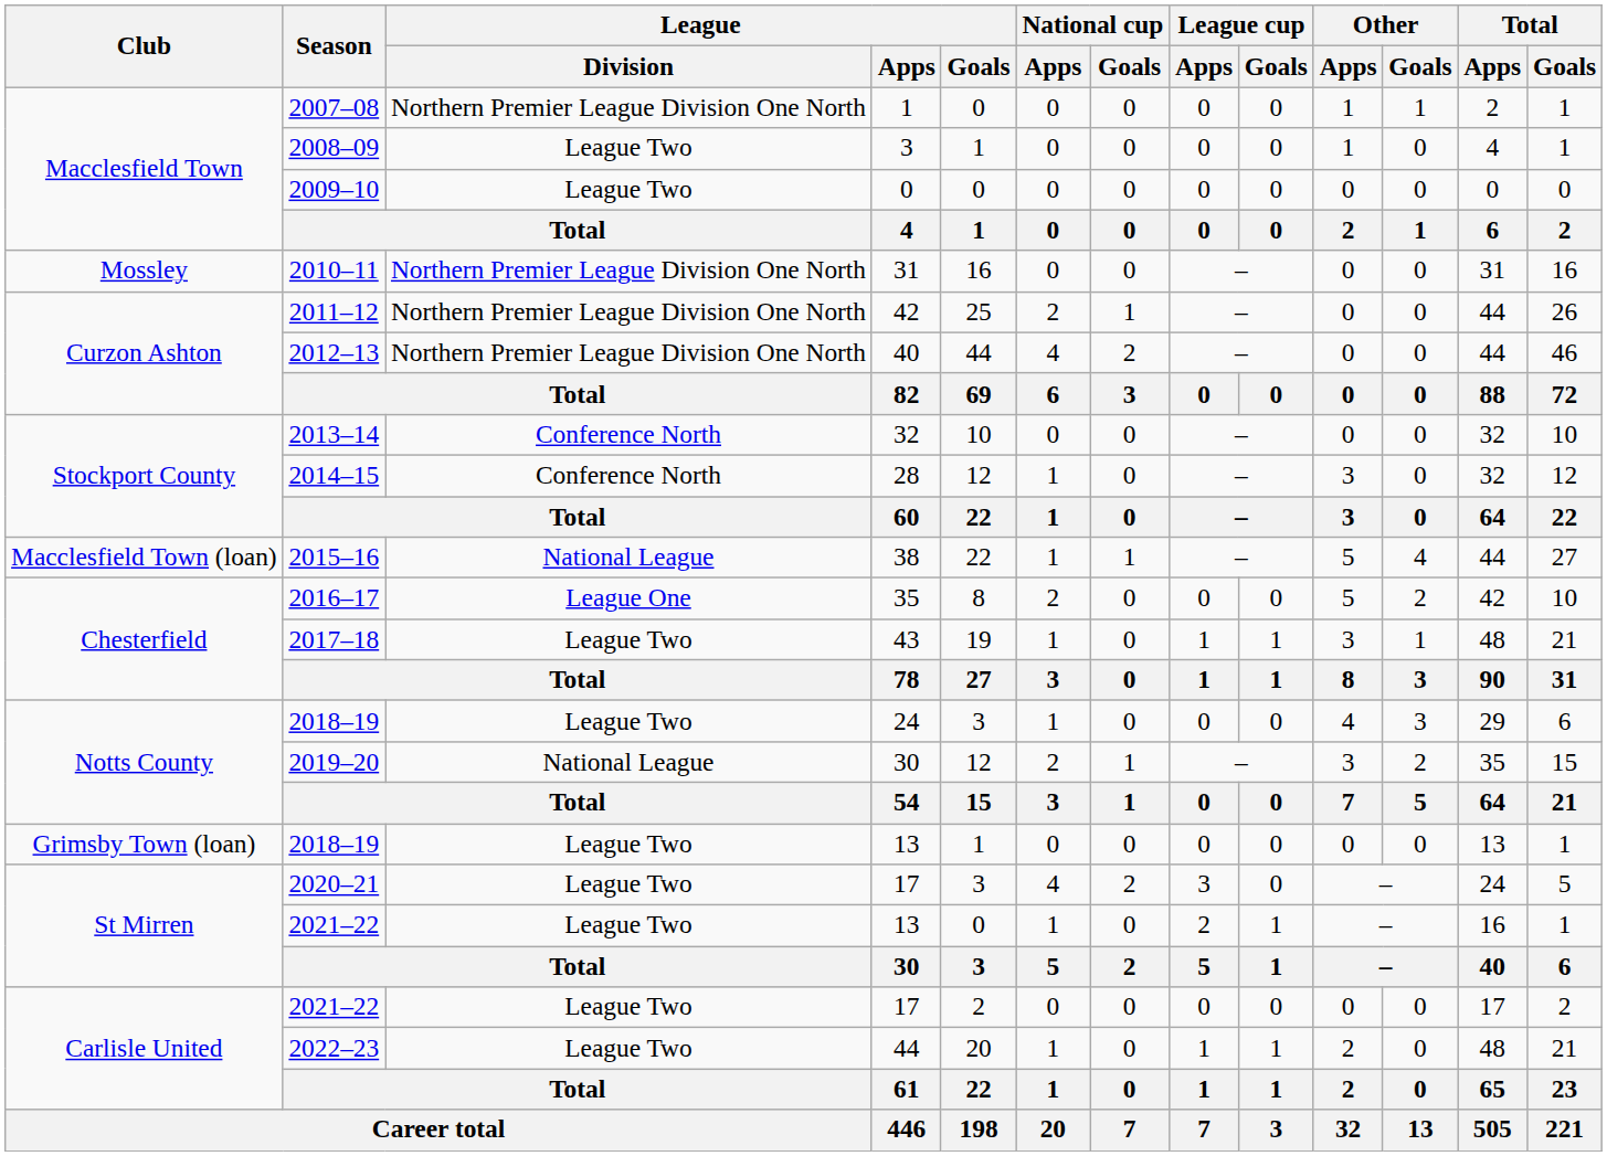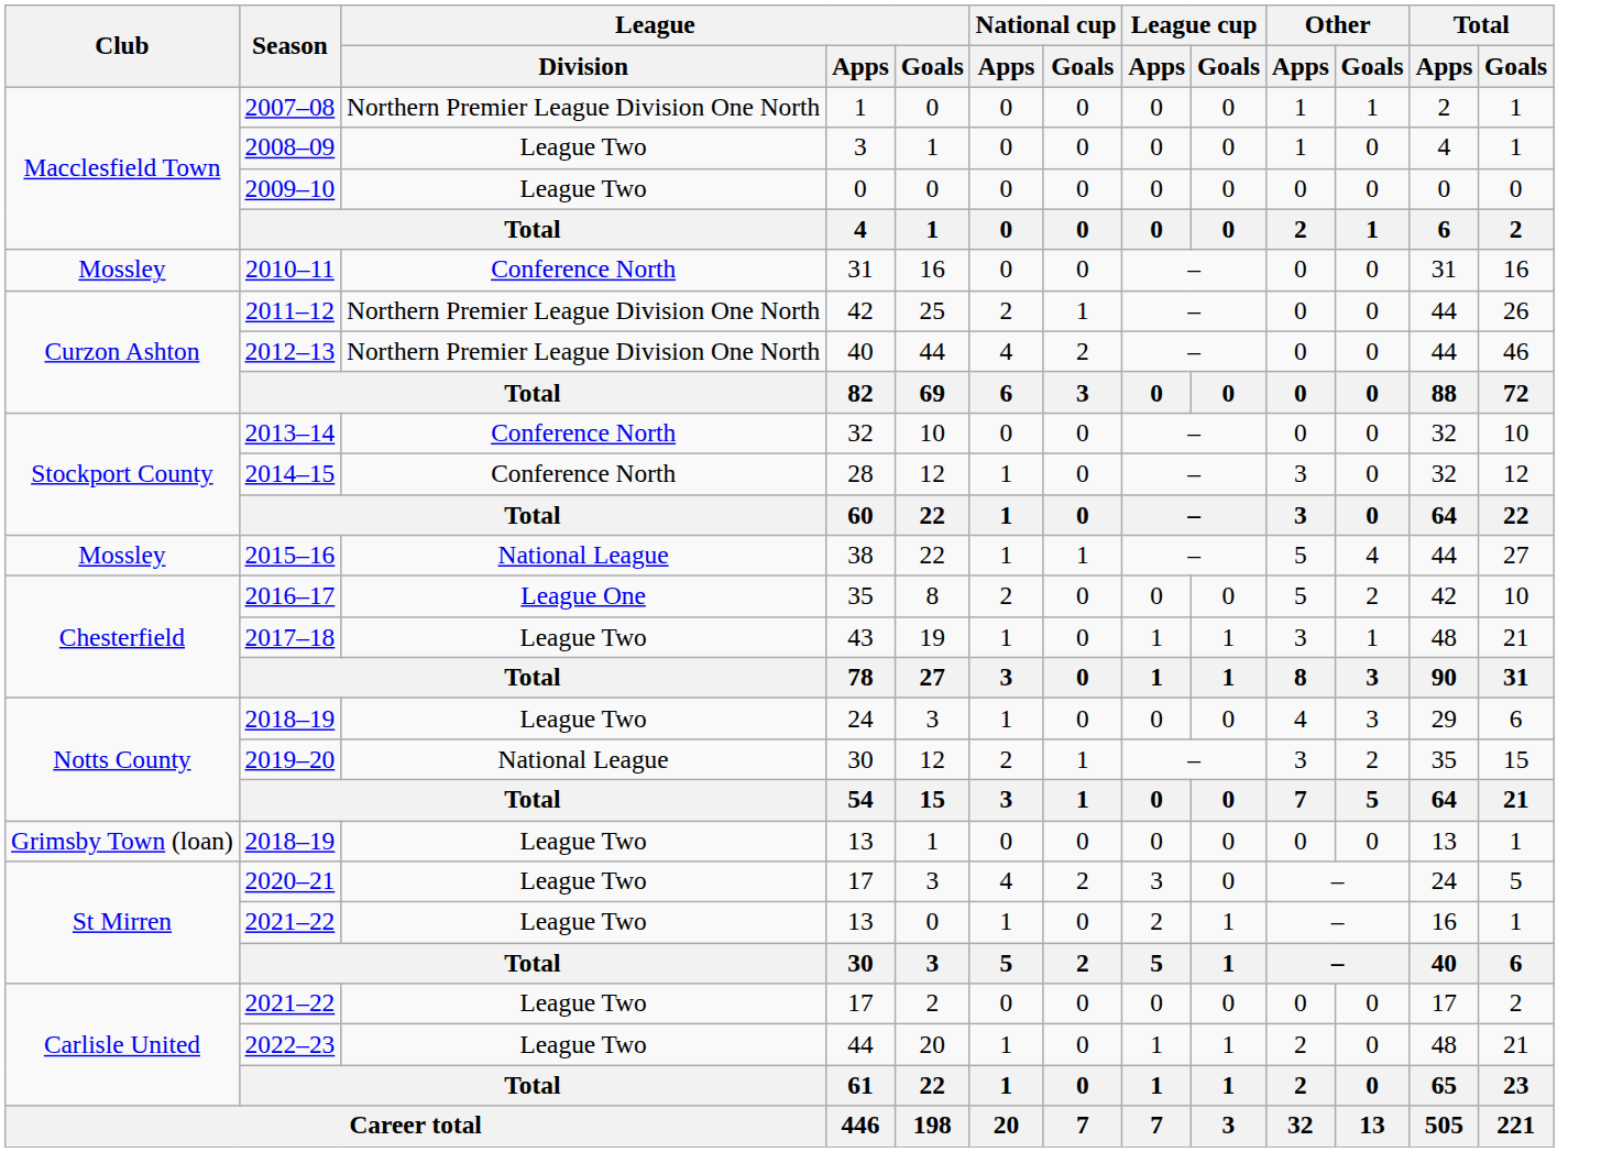 <table class="wikitable" style="text-align:center;">
 <tr>
 <th rowspan="2">Club</th>
 <th rowspan="2">Season</th>
 <th colspan="3">League</th>
 <th colspan="2">National cup</th>
 <th colspan="2">League cup</th>
 <th colspan="2">Other</th>
 <th colspan="2">Total</th>
 </tr>
 <tr>
 <th>Division</th>
 <th>Apps</th>
 <th>Goals</th>
 <th>Apps</th>
 <th>Goals</th>
 <th>Apps</th>
 <th>Goals</th>
 <th>Apps</th>
 <th>Goals</th>
 <th>Apps</th>
 <th>Goals</th>
 </tr>
 <tr>
 <td rowspan="4"><a href='#'>Macclesfield Town</a></td>
 <td><a href='#'>2007–08</a></td>
 <td>Northern Premier League Division One North</td>
 <td>1</td>
 <td>0</td>
 <td>0</td>
 <td>0</td>
 <td>0</td>
 <td>0</td>
 <td>1</td>
 <td>1</td>
 <td>2</td>
 <td>1</td>
 </tr>
 <tr>
 <td><a href='#'>2008–09</a></td>
 <td>League Two</td>
 <td>3</td>
 <td>1</td>
 <td>0</td>
 <td>0</td>
 <td>0</td>
 <td>0</td>
 <td>1</td>
 <td>0</td>
 <td>4</td>
 <td>1</td>
 </tr>
 <tr>
 <td><a href='#'>2009–10</a></td>
 <td>League Two</td>
 <td>0</td>
 <td>0</td>
 <td>0</td>
 <td>0</td>
 <td>0</td>
 <td>0</td>
 <td>0</td>
 <td>0</td>
 <td>0</td>
 <td>0</td>
 </tr>
 <tr>
 <th colspan="2">Total</th>
 <th>4</th>
 <th>1</th>
 <th>0</th>
 <th>0</th>
 <th>0</th>
 <th>0</th>
 <th>2</th>
 <th>1</th>
 <th>6</th>
 <th>2</th>
 </tr>
 <tr>
 <td><a href='#'>Mossley</a></td>
 <td><a href='#'>2010–11</a></td>
-<td><a href='#'>Northern Premier League</a> Division One North</td>
+<td><a href='#'>Conference North</a></td>
 <td>31</td>
 <td>16</td>
 <td>0</td>
 <td>0</td>
 <td colspan="2">–</td>
 <td>0</td>
 <td>0</td>
 <td>31</td>
 <td>16</td>
 </tr>
 <tr>
 <td rowspan="3"><a href='#'>Curzon Ashton</a></td>
 <td><a href='#'>2011–12</a></td>
 <td>Northern Premier League Division One North</td>
 <td>42</td>
 <td>25</td>
 <td>2</td>
 <td>1</td>
 <td colspan="2">–</td>
 <td>0</td>
 <td>0</td>
 <td>44</td>
 <td>26</td>
 </tr>
 <tr>
 <td><a href='#'>2012–13</a></td>
 <td>Northern Premier League Division One North</td>
 <td>40</td>
 <td>44</td>
 <td>4</td>
 <td>2</td>
 <td colspan="2">–</td>
 <td>0</td>
 <td>0</td>
 <td>44</td>
 <td>46</td>
 </tr>
 <tr>
 <th colspan="2">Total</th>
 <th>82</th>
 <th>69</th>
 <th>6</th>
 <th>3</th>
 <th>0</th>
 <th>0</th>
 <th>0</th>
 <th>0</th>
 <th>88</th>
 <th>72</th>
 </tr>
 <tr>
 <td rowspan="3"><a href='#'>Stockport County</a></td>
 <td><a href='#'>2013–14</a></td>
 <td><a href='#'>Conference North</a></td>
 <td>32</td>
 <td>10</td>
 <td>0</td>
 <td>0</td>
 <td colspan="2">–</td>
 <td>0</td>
 <td>0</td>
 <td>32</td>
 <td>10</td>
 </tr>
 <tr>
 <td><a href='#'>2014–15</a></td>
 <td>Conference North</td>
 <td>28</td>
 <td>12</td>
 <td>1</td>
 <td>0</td>
 <td colspan="2">–</td>
 <td>3</td>
 <td>0</td>
 <td>32</td>
 <td>12</td>
 </tr>
 <tr>
 <th colspan="2">Total</th>
 <th>60</th>
 <th>22</th>
 <th>1</th>
 <th>0</th>
 <th colspan="2">–</th>
 <th>3</th>
 <th>0</th>
 <th>64</th>
 <th>22</th>
 </tr>
 <tr>
-<td><a href='#'>Macclesfield Town</a> (loan)</td>
+<td><a href='#'>Mossley</a></td>
 <td><a href='#'>2015–16</a></td>
 <td><a href='#'>National League</a></td>
 <td>38</td>
 <td>22</td>
 <td>1</td>
 <td>1</td>
 <td colspan="2">–</td>
 <td>5</td>
 <td>4</td>
 <td>44</td>
 <td>27</td>
 </tr>
 <tr>
 <td rowspan="3"><a href='#'>Chesterfield</a></td>
 <td><a href='#'>2016–17</a></td>
 <td><a href='#'>League One</a></td>
 <td>35</td>
 <td>8</td>
 <td>2</td>
 <td>0</td>
 <td>0</td>
 <td>0</td>
 <td>5</td>
 <td>2</td>
 <td>42</td>
 <td>10</td>
 </tr>
 <tr>
 <td><a href='#'>2017–18</a></td>
 <td>League Two</td>
 <td>43</td>
 <td>19</td>
 <td>1</td>
 <td>0</td>
 <td>1</td>
 <td>1</td>
 <td>3</td>
 <td>1</td>
 <td>48</td>
 <td>21</td>
 </tr>
 <tr>
 <th colspan="2">Total</th>
 <th>78</th>
 <th>27</th>
 <th>3</th>
 <th>0</th>
 <th>1</th>
 <th>1</th>
 <th>8</th>
 <th>3</th>
 <th>90</th>
 <th>31</th>
 </tr>
 <tr>
 <td rowspan="3"><a href='#'>Notts County</a></td>
 <td><a href='#'>2018–19</a></td>
 <td>League Two</td>
 <td>24</td>
 <td>3</td>
 <td>1</td>
 <td>0</td>
 <td>0</td>
 <td>0</td>
 <td>4</td>
 <td>3</td>
 <td>29</td>
 <td>6</td>
 </tr>
 <tr>
 <td><a href='#'>2019–20</a></td>
 <td>National League</td>
 <td>30</td>
 <td>12</td>
 <td>2</td>
 <td>1</td>
 <td colspan="2">–</td>
 <td>3</td>
 <td>2</td>
 <td>35</td>
 <td>15</td>
 </tr>
 <tr>
 <th colspan="2">Total</th>
 <th>54</th>
 <th>15</th>
 <th>3</th>
 <th>1</th>
 <th>0</th>
 <th>0</th>
 <th>7</th>
 <th>5</th>
 <th>64</th>
 <th>21</th>
 </tr>
 <tr>
 <td><a href='#'>Grimsby Town</a> (loan)</td>
 <td><a href='#'>2018–19</a></td>
 <td>League Two</td>
 <td>13</td>
 <td>1</td>
 <td>0</td>
 <td>0</td>
 <td>0</td>
 <td>0</td>
 <td>0</td>
 <td>0</td>
 <td>13</td>
 <td>1</td>
 </tr>
 <tr>
 <td rowspan="3"><a href='#'>St Mirren</a></td>
 <td><a href='#'>2020–21</a></td>
 <td>League Two</td>
 <td>17</td>
 <td>3</td>
 <td>4</td>
 <td>2</td>
 <td>3</td>
 <td>0</td>
 <td colspan="2">–</td>
 <td>24</td>
 <td>5</td>
 </tr>
 <tr>
 <td><a href='#'>2021–22</a></td>
 <td>League Two</td>
 <td>13</td>
 <td>0</td>
 <td>1</td>
 <td>0</td>
 <td>2</td>
 <td>1</td>
 <td colspan="2">–</td>
 <td>16</td>
 <td>1</td>
 </tr>
 <tr>
 <th colspan="2">Total</th>
 <th>30</th>
 <th>3</th>
 <th>5</th>
 <th>2</th>
 <th>5</th>
 <th>1</th>
 <th colspan="2">–</th>
 <th>40</th>
 <th>6</th>
 </tr>
 <tr>
 <td rowspan="3"><a href='#'>Carlisle United</a></td>
 <td><a href='#'>2021–22</a></td>
 <td>League Two</td>
 <td>17</td>
 <td>2</td>
 <td>0</td>
 <td>0</td>
 <td>0</td>
 <td>0</td>
 <td>0</td>
 <td>0</td>
 <td>17</td>
 <td>2</td>
 </tr>
 <tr>
 <td><a href='#'>2022–23</a></td>
 <td>League Two</td>
 <td>44</td>
 <td>20</td>
 <td>1</td>
 <td>0</td>
 <td>1</td>
 <td>1</td>
 <td>2</td>
 <td>0</td>
 <td>48</td>
 <td>21</td>
 </tr>
 <tr>
 <th colspan="2">Total</th>
 <th>61</th>
 <th>22</th>
 <th>1</th>
 <th>0</th>
 <th>1</th>
 <th>1</th>
 <th>2</th>
 <th>0</th>
 <th>65</th>
 <th>23</th>
 </tr>
 <tr>
 <th colspan="3">Career total</th>
 <th>446</th>
 <th>198</th>
 <th>20</th>
 <th>7</th>
 <th>7</th>
 <th>3</th>
 <th>32</th>
 <th>13</th>
 <th>505</th>
 <th>221</th>
 </tr>
 </table>
